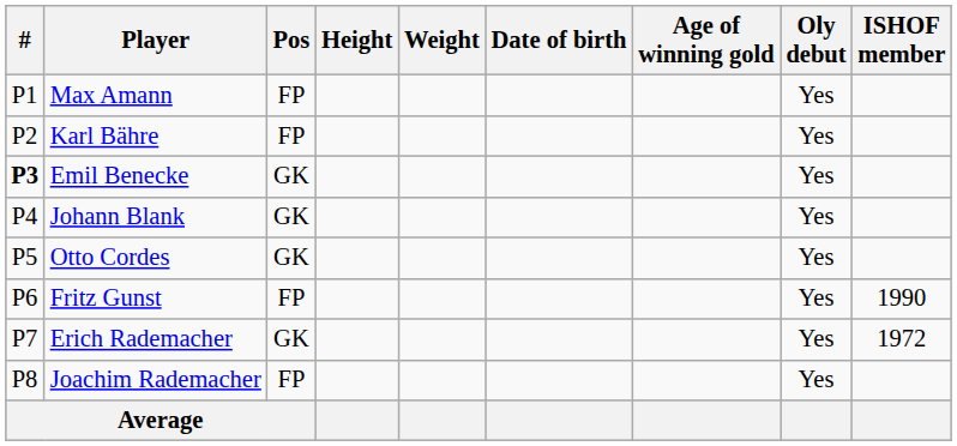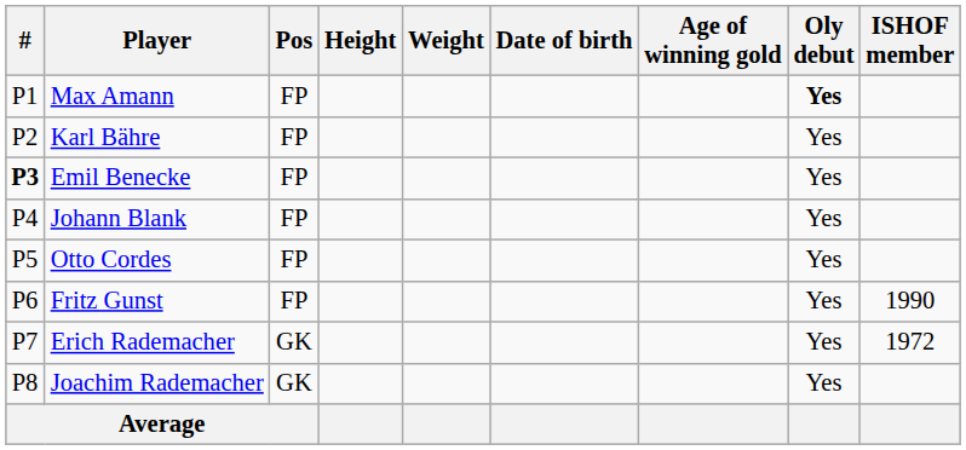 <table class="wikitable sortable" style="text-align: center; font-size: 85%; margin-left: 1em;">
 <tr>
 <th>#</th>
 <th>Player</th>
 <th>Pos</th>
 <th>Height</th>
 <th>Weight</th>
 <th>Date of birth</th>
 <th>Age of<br>winning gold</th>
 <th>Oly<br>debut</th>
 <th>ISHOF<br>member</th>
 </tr>
 <tr>
 <td>P1</td>
 <td style="text-align: left;" data-sort-value="Amann, Max"><a href='#'>Max Amann</a></td>
 <td>FP</td>
 <td style="text-align: left;"></td>
 <td style="text-align: right;"></td>
 <td style="text-align: right;"></td>
 <td style="text-align: left;"></td>
-<td>Yes</td>
+<td><strong>Yes</strong></td>
 <td></td>
 </tr>
 <tr>
 <td>P2</td>
 <td style="text-align: left;" data-sort-value="Bähre, Karl"><a href='#'>Karl Bähre</a></td>
 <td>FP</td>
 <td style="text-align: left;"></td>
 <td style="text-align: right;"></td>
 <td style="text-align: right;"></td>
 <td style="text-align: left;"></td>
 <td>Yes</td>
 <td></td>
 </tr>
 <tr>
 <td><strong>P3</strong></td>
 <td style="text-align: left;" data-sort-value="Benecke, Emil"><a href='#'>Emil Benecke</a></td>
-<td>GK</td>
+<td>FP</td>
 <td style="text-align: left;"></td>
 <td style="text-align: right;"></td>
 <td style="text-align: right;"></td>
 <td style="text-align: left;"></td>
 <td>Yes</td>
 <td></td>
 </tr>
 <tr>
 <td>P4</td>
 <td style="text-align: left;" data-sort-value="Blank, Johann"><a href='#'>Johann Blank</a></td>
-<td>GK</td>
+<td>FP</td>
 <td style="text-align: left;"></td>
 <td style="text-align: right;"></td>
 <td style="text-align: right;"></td>
 <td style="text-align: left;"></td>
 <td>Yes</td>
 <td></td>
 </tr>
 <tr>
 <td>P5</td>
 <td style="text-align: left;" data-sort-value="Cordes, Otto"><a href='#'>Otto Cordes</a></td>
-<td>GK</td>
+<td>FP</td>
 <td style="text-align: left;"></td>
 <td style="text-align: right;"></td>
 <td style="text-align: right;"></td>
 <td style="text-align: left;"></td>
 <td>Yes</td>
 <td></td>
 </tr>
 <tr>
 <td>P6</td>
 <td style="text-align: left;" data-sort-value="Gunst, Fritz"><a href='#'>Fritz Gunst</a></td>
 <td>FP</td>
 <td style="text-align: left;"></td>
 <td style="text-align: right;"></td>
 <td style="text-align: right;"></td>
 <td style="text-align: left;"></td>
 <td>Yes</td>
 <td>1990</td>
 </tr>
 <tr>
 <td>P7</td>
 <td style="text-align: left;" data-sort-value="Rademacher, Erich"><a href='#'>Erich Rademacher</a></td>
 <td>GK</td>
 <td style="text-align: left;"></td>
 <td style="text-align: right;"></td>
 <td style="text-align: right;"></td>
 <td style="text-align: left;"></td>
 <td>Yes</td>
 <td>1972</td>
 </tr>
 <tr>
 <td>P8</td>
 <td style="text-align: left;" data-sort-value="Rademacher, Joachim"><a href='#'>Joachim Rademacher</a></td>
-<td>FP</td>
+<td>GK</td>
 <td style="text-align: left;"></td>
 <td style="text-align: right;"></td>
 <td style="text-align: right;"></td>
 <td style="text-align: left;"></td>
 <td>Yes</td>
 <td></td>
 </tr>
 <tr>
 <th colspan="3">Average</th>
 <th style="text-align: left;"></th>
 <th style="text-align: right;"></th>
 <th style="text-align: right;"></th>
 <th style="text-align: left;"></th>
 <th></th>
 <th></th>
 </tr>
 </table>
